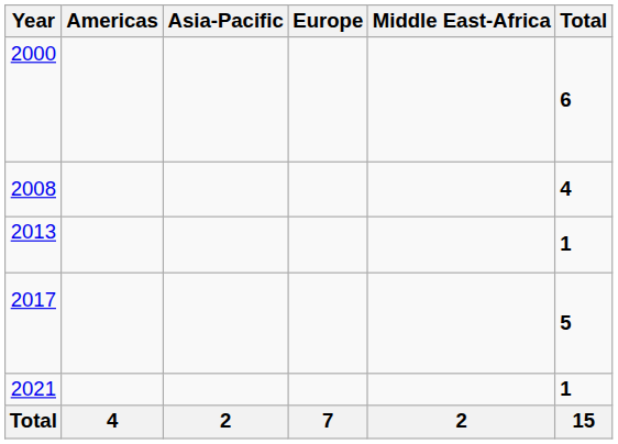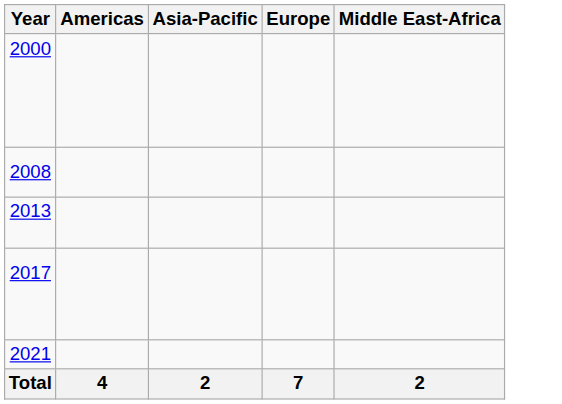 <table class="wikitable" style="text-align: left;">
 <tr>
 <th>Year</th>
 <th>Americas</th>
 <th>Asia-Pacific</th>
 <th>Europe</th>
 <th>Middle East-Africa</th>
-<th>Total</th>
 </tr>
 <tr>
 <td style="text-align:center;"><a href='#'>2000</a><br><br><br><br><br></td>
 <td><br> <br></td>
 <td><br></td>
 <td><br></td>
 <td><br><br></td>
-<td><strong>6</strong></td>
 </tr>
 <tr>
 <td style="text-align:center;"><a href='#'>2008</a><br></td>
 <td></td>
 <td></td>
 <td><br><br></td>
 <td></td>
-<td><strong>4</strong></td>
 </tr>
 <tr>
 <td style="text-align:center;"><a href='#'>2013</a><br><br></td>
 <td><br></td>
 <td></td>
 <td></td>
 <td></td>
-<td><strong>1</strong></td>
 </tr>
 <tr>
 <td style="text-align:center;"><a href='#'>2017</a><br><br><br></td>
 <td></td>
 <td></td>
 <td><br><br><br><br></td>
 <td></td>
-<td><strong>5</strong></td>
 </tr>
 <tr>
 <td style="text-align:center;"><a href='#'>2021</a><br></td>
 <td></td>
 <td></td>
 <td></td>
 <td></td>
-<td><strong>1</strong></td>
 </tr>
 <tr>
 <th style="text-align:center;">Total</th>
 <th>4</th>
 <th>2</th>
 <th>7</th>
 <th>2</th>
-<th>15</th>
 </tr>
 </table>
